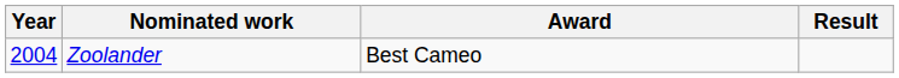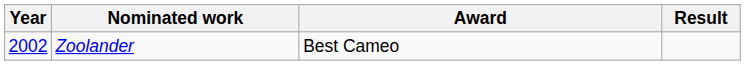 <table class="wikitable">
 <tr>
 <th>Year</th>
 <th style="width:220px;">Nominated work</th>
 <th style="width:325px;">Award</th>
 <th width="65">Result</th>
 </tr>
 <tr>
-<td><a href='#'>2004</a></td>
+<td><a href='#'>2002</a></td>
 <td><em><a href='#'>Zoolander</a></em></td>
 <td>Best Cameo</td>
 <td></td>
 </tr>
 </table>
